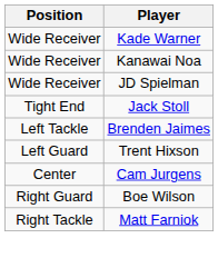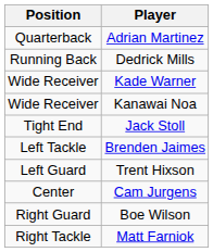 <table class="wikitable" style="text-align: center;">
 <tr>
 <th>Position</th>
 <th>Player</th>
+</tr>
+<tr>
+<td>Quarterback</td>
+<td><a href='#'>Adrian Martinez</a></td>
+</tr>
+<tr>
+<td>Running Back</td>
+<td>Dedrick Mills</td>
 </tr>
 <tr>
 <td>Wide Receiver</td>
 <td><a href='#'>Kade Warner</a></td>
 </tr>
 <tr>
 <td>Wide Receiver</td>
 <td>Kanawai Noa</td>
-</tr>
-<tr>
-<td>Wide Receiver</td>
-<td>JD Spielman</td>
 </tr>
 <tr>
 <td>Tight End</td>
 <td><a href='#'>Jack Stoll</a></td>
 </tr>
 <tr>
 <td>Left Tackle</td>
 <td><a href='#'>Brenden Jaimes</a></td>
 </tr>
 <tr>
 <td>Left Guard</td>
 <td>Trent Hixson</td>
 </tr>
 <tr>
 <td>Center</td>
 <td><a href='#'>Cam Jurgens</a></td>
 </tr>
 <tr>
 <td>Right Guard</td>
 <td>Boe Wilson</td>
 </tr>
 <tr>
 <td>Right Tackle</td>
 <td><a href='#'>Matt Farniok</a></td>
 </tr>
 </table>
